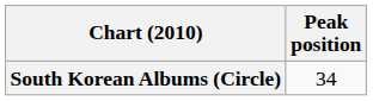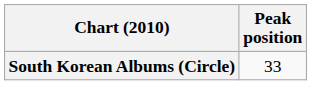 <table class="wikitable plainrowheaders">
 <tr>
 <th scope="col">Chart (2010)</th>
 <th scope="col">Peak<br>position</th>
 </tr>
 <tr>
 <th scope="row">South Korean Albums (Circle)</th>
-<td style="text-align:center;">34</td>
+<td style="text-align:center;">33</td>
 </tr>
 </table>
